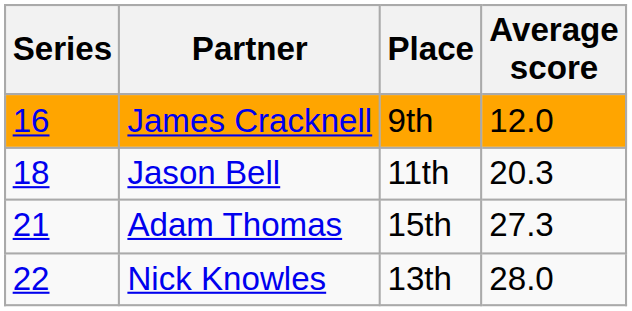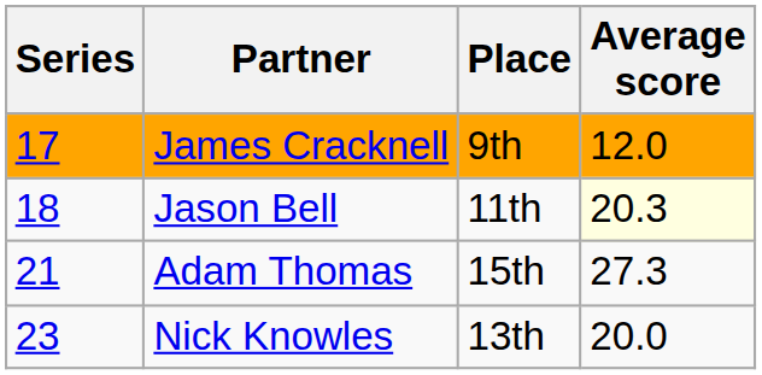 <table class="wikitable sortable" text-align:center;">
 <tr>
 <th>Series</th>
 <th>Partner</th>
 <th>Place</th>
 <th>Average<br>score</th>
 </tr>
 <tr bgcolor="orange">
-<td><a href='#'>16</a></td>
+<td><a href='#'>17</a></td>
 <td><a href='#'>James Cracknell</a></td>
 <td>9th</td>
 <td>12.0</td>
 </tr>
 <tr>
 <td><a href='#'>18</a></td>
 <td><a href='#'>Jason Bell</a></td>
 <td>11th</td>
-<td>20.3</td>
+<td style="background: lightyellow;">20.3</td>
 </tr>
 <tr>
 <td><a href='#'>21</a></td>
 <td><a href='#'>Adam Thomas</a></td>
 <td>15th</td>
 <td>27.3</td>
 </tr>
 <tr>
-<td><a href='#'>22</a></td>
+<td><a href='#'>23</a></td>
 <td><a href='#'>Nick Knowles</a></td>
 <td>13th</td>
-<td>28.0</td>
+<td>20.0</td>
 </tr>
 </table>
